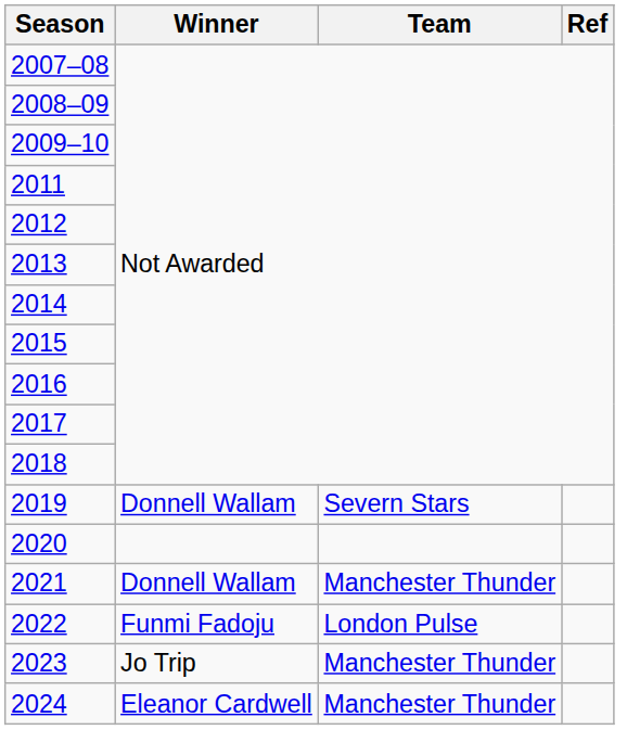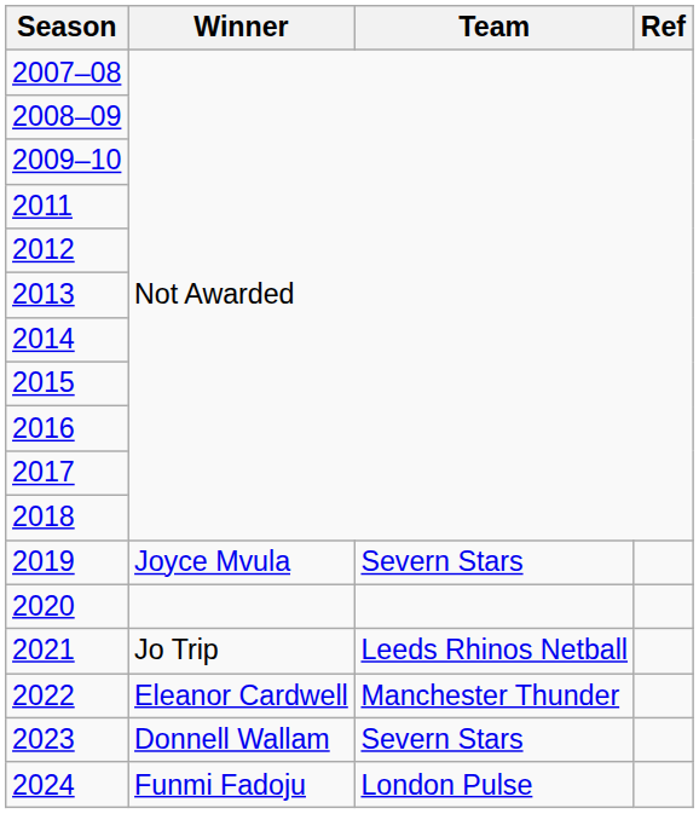 <table class="wikitable collapsible">
 <tr>
 <th>Season</th>
 <th>Winner</th>
 <th>Team</th>
 <th>Ref</th>
 </tr>
 <tr>
 <td><a href='#'>2007–08</a></td>
 <td colspan="3" rowspan="11">Not Awarded</td>
 </tr>
 <tr>
 <td><a href='#'>2008–09</a></td>
 </tr>
 <tr>
 <td><a href='#'>2009–10</a></td>
 </tr>
 <tr>
 <td><a href='#'>2011</a></td>
 </tr>
 <tr>
 <td><a href='#'>2012</a></td>
 </tr>
 <tr>
 <td><a href='#'>2013</a></td>
 </tr>
 <tr>
 <td><a href='#'>2014</a></td>
 </tr>
 <tr>
 <td><a href='#'>2015</a></td>
 </tr>
 <tr>
 <td><a href='#'>2016</a></td>
 </tr>
 <tr>
 <td><a href='#'>2017</a></td>
 </tr>
 <tr>
 <td><a href='#'>2018</a></td>
 </tr>
 <tr>
 <td><a href='#'>2019</a></td>
-<td><a href='#'>Donnell Wallam</a></td>
+<td><a href='#'>Joyce Mvula</a></td>
 <td><a href='#'>Severn Stars</a></td>
 <td></td>
 </tr>
 <tr>
 <td><a href='#'>2020</a></td>
 <td></td>
 <td></td>
 <td></td>
 </tr>
 <tr>
 <td><a href='#'>2021</a></td>
-<td><a href='#'>Donnell Wallam</a></td>
+<td>Jo Trip</td>
+<td><a href='#'>Leeds Rhinos Netball</a></td>
+<td></td>
+</tr>
+<tr>
+<td><a href='#'>2022</a></td>
+<td><a href='#'>Eleanor Cardwell</a></td>
 <td><a href='#'>Manchester Thunder</a></td>
 <td></td>
 </tr>
 <tr>
-<td><a href='#'>2022</a></td>
+<td><a href='#'>2023</a></td>
+<td><a href='#'>Donnell Wallam</a></td>
+<td><a href='#'>Severn Stars</a></td>
+<td></td>
+</tr>
+<tr>
+<td><a href='#'>2024</a></td>
 <td><a href='#'>Funmi Fadoju</a></td>
 <td><a href='#'>London Pulse</a></td>
 <td></td>
 </tr>
-<tr>
-<td><a href='#'>2023</a></td>
-<td>Jo Trip</td>
-<td><a href='#'>Manchester Thunder</a></td>
-<td></td>
-</tr>
-<tr>
-<td><a href='#'>2024</a></td>
-<td><a href='#'>Eleanor Cardwell</a></td>
-<td><a href='#'>Manchester Thunder</a></td>
-<td></td>
-</tr>
 </table>
